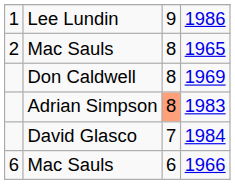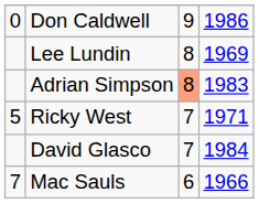 <table class="wikitable">
 <tr>
 </tr>
 <tr>
-<td>1</td>
-<td>Lee Lundin</td>
+<td>0</td>
+<td>Don Caldwell</td>
 <td>9</td>
 <td><a href='#'>1986</a></td>
 </tr>
 <tr>
-<td>2</td>
-<td>Mac Sauls</td>
-<td>8</td>
-<td><a href='#'>1965</a></td>
-</tr>
-<tr>
 <td></td>
-<td>Don Caldwell</td>
+<td>Lee Lundin</td>
 <td>8</td>
 <td><a href='#'>1969</a></td>
 </tr>
 <tr>
 <td></td>
 <td>Adrian Simpson</td>
 <td style="background: lightsalmon;">8</td>
 <td><a href='#'>1983</a></td>
 </tr>
 <tr>
+<td>5</td>
+<td>Ricky West</td>
+<td>7</td>
+<td><a href='#'>1971</a></td>
+</tr>
+<tr>
 <td></td>
 <td>David Glasco</td>
 <td>7</td>
 <td><a href='#'>1984</a></td>
 </tr>
 <tr>
-<td>6</td>
+<td>7</td>
 <td>Mac Sauls</td>
 <td>6</td>
 <td><a href='#'>1966</a></td>
 </tr>
 </table>
